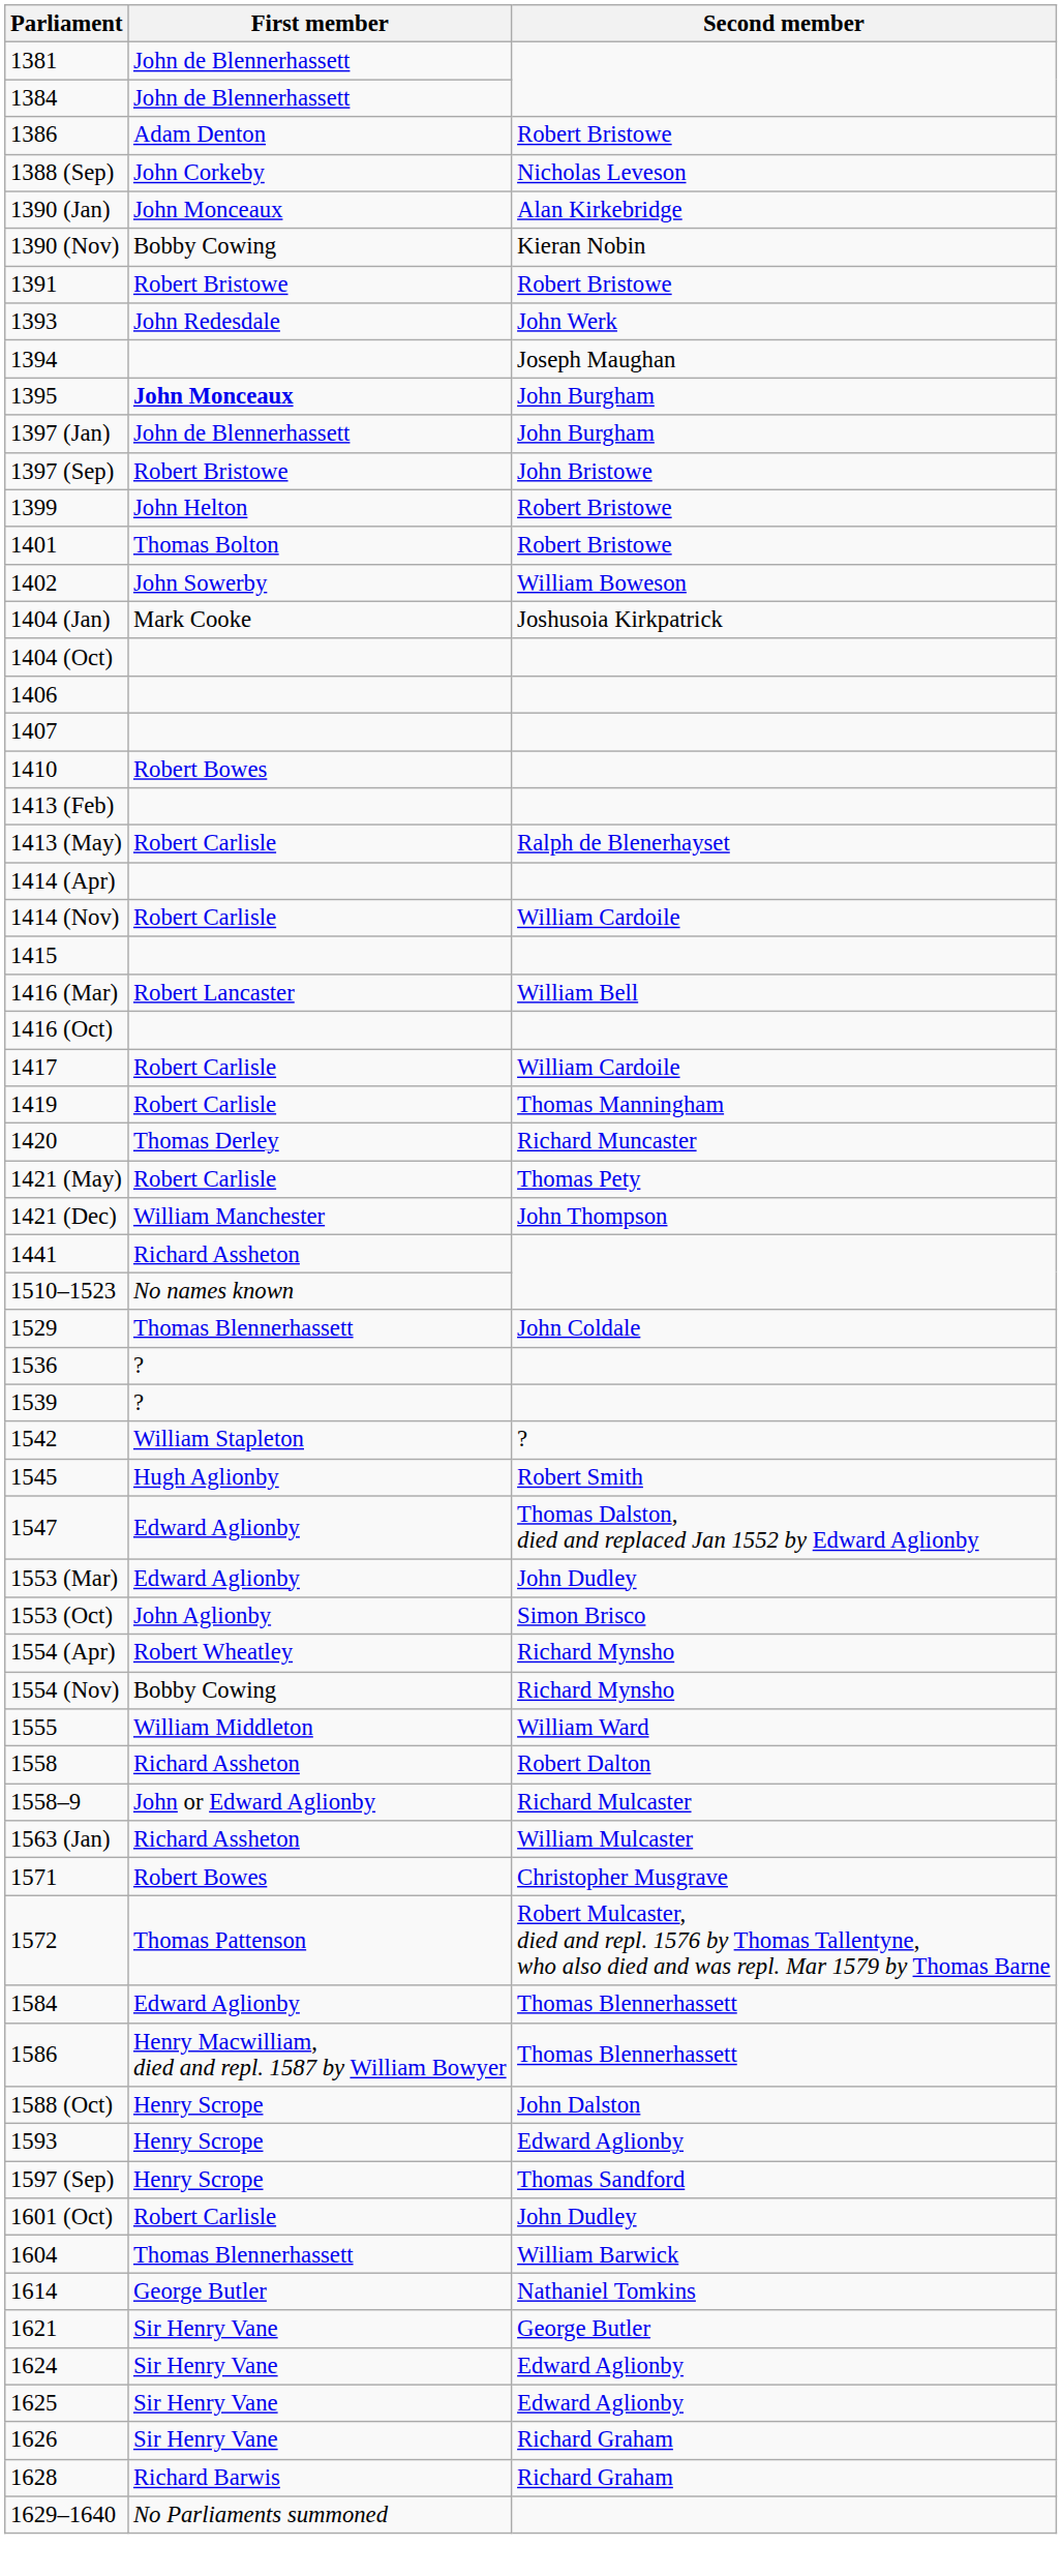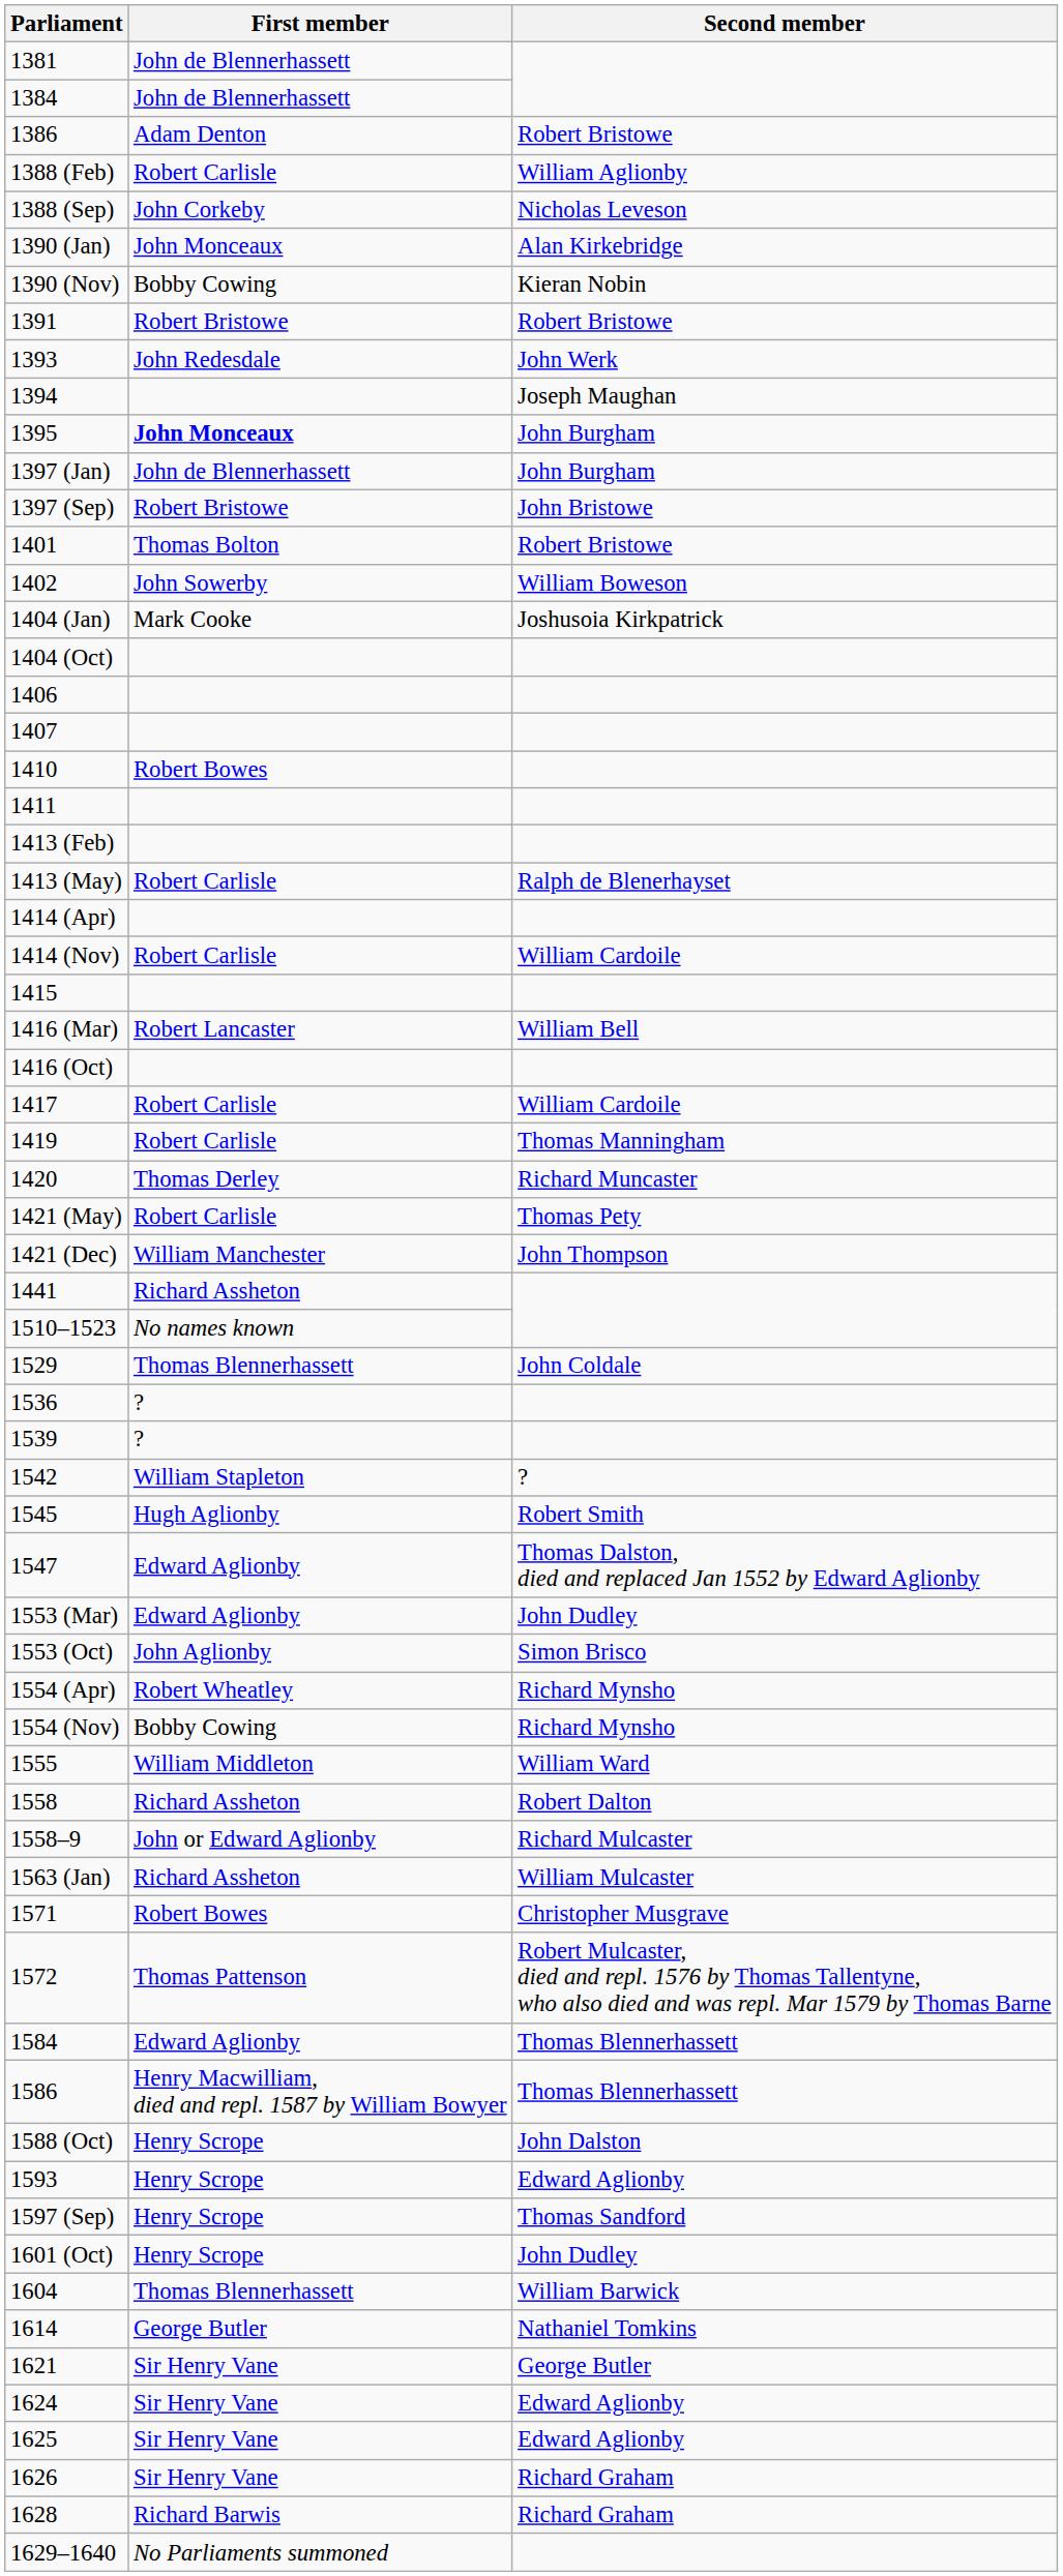 <table class="wikitable">
 <tr>
 <th>Parliament</th>
 <th>First member</th>
 <th>Second member</th>
 </tr>
 <tr>
 <td>1381</td>
 <td><a href='#'>John de Blennerhassett</a></td>
 </tr>
 <tr>
 <td>1384</td>
 <td><a href='#'>John de Blennerhassett</a></td>
 </tr>
 <tr>
 <td>1386</td>
 <td><a href='#'>Adam Denton</a></td>
 <td><a href='#'>Robert Bristowe</a></td>
+</tr>
+<tr>
+<td>1388 (Feb)</td>
+<td><a href='#'>Robert Carlisle</a></td>
+<td><a href='#'>William Aglionby</a></td>
 </tr>
 <tr>
 <td>1388 (Sep)</td>
 <td><a href='#'>John Corkeby</a></td>
 <td><a href='#'>Nicholas Leveson</a></td>
 </tr>
 <tr>
 <td>1390 (Jan)</td>
 <td><a href='#'>John Monceaux</a></td>
 <td><a href='#'>Alan Kirkebridge</a></td>
 </tr>
 <tr>
 <td>1390 (Nov)</td>
 <td>Bobby Cowing</td>
 <td>Kieran Nobin</td>
 </tr>
 <tr>
 <td>1391</td>
 <td><a href='#'>Robert Bristowe</a></td>
 <td><a href='#'>Robert Bristowe</a></td>
 </tr>
 <tr>
 <td>1393</td>
 <td><a href='#'>John Redesdale</a></td>
 <td><a href='#'>John Werk</a></td>
 </tr>
 <tr>
 <td>1394</td>
 <td></td>
 <td>Joseph Maughan</td>
 </tr>
 <tr>
 <td>1395</td>
 <td><strong><a href='#'>John Monceaux</a></strong></td>
 <td><a href='#'>John Burgham</a></td>
 </tr>
 <tr>
 <td>1397 (Jan)</td>
 <td><a href='#'>John de Blennerhassett</a></td>
 <td><a href='#'>John Burgham</a></td>
 </tr>
 <tr>
 <td>1397 (Sep)</td>
 <td><a href='#'>Robert Bristowe</a></td>
 <td><a href='#'>John Bristowe</a></td>
 </tr>
 <tr>
-<td>1399</td>
-<td><a href='#'>John Helton</a></td>
-<td><a href='#'>Robert Bristowe</a></td>
-</tr>
-<tr>
 <td>1401</td>
 <td><a href='#'>Thomas Bolton</a></td>
 <td><a href='#'>Robert Bristowe</a></td>
 </tr>
 <tr>
 <td>1402</td>
 <td><a href='#'>John Sowerby</a></td>
 <td><a href='#'>William Boweson</a></td>
 </tr>
 <tr>
 <td>1404 (Jan)</td>
 <td>Mark Cooke</td>
 <td>Joshusoia Kirkpatrick</td>
 </tr>
 <tr>
 <td>1404 (Oct)</td>
 <td></td>
 <td></td>
 </tr>
 <tr>
 <td>1406</td>
 <td></td>
 <td></td>
 </tr>
 <tr>
 <td>1407</td>
 <td></td>
 </tr>
 <tr>
 <td>1410</td>
 <td><a href='#'>Robert Bowes</a></td>
+<td></td>
+</tr>
+<tr>
+<td>1411</td>
+<td></td>
 <td></td>
 </tr>
 <tr>
 <td>1413 (Feb)</td>
 <td></td>
 </tr>
 <tr>
 <td>1413 (May)</td>
 <td><a href='#'>Robert Carlisle</a></td>
 <td><a href='#'>Ralph de Blenerhayset</a></td>
 </tr>
 <tr>
 <td>1414 (Apr)</td>
 <td></td>
 </tr>
 <tr>
 <td>1414 (Nov)</td>
 <td><a href='#'>Robert Carlisle</a></td>
 <td><a href='#'>William Cardoile</a></td>
 </tr>
 <tr>
 <td>1415</td>
 <td></td>
 </tr>
 <tr>
 <td>1416 (Mar)</td>
 <td><a href='#'>Robert Lancaster</a></td>
 <td><a href='#'>William Bell</a></td>
 </tr>
 <tr>
 <td>1416 (Oct)</td>
 <td></td>
 </tr>
 <tr>
 <td>1417</td>
 <td><a href='#'>Robert Carlisle</a></td>
 <td><a href='#'>William Cardoile</a></td>
 </tr>
 <tr>
 <td>1419</td>
 <td><a href='#'>Robert Carlisle</a></td>
 <td><a href='#'>Thomas Manningham</a></td>
 </tr>
 <tr>
 <td>1420</td>
 <td><a href='#'>Thomas Derley</a></td>
 <td><a href='#'>Richard Muncaster</a></td>
 </tr>
 <tr>
 <td>1421 (May)</td>
 <td><a href='#'>Robert Carlisle</a></td>
 <td><a href='#'>Thomas Pety</a></td>
 </tr>
 <tr>
 <td>1421 (Dec)</td>
 <td><a href='#'>William Manchester</a></td>
 <td><a href='#'>John Thompson</a></td>
 </tr>
 <tr>
 <td>1441</td>
 <td><a href='#'>Richard Assheton</a></td>
 </tr>
 <tr>
 <td>1510–1523</td>
 <td><em>No names known</em></td>
 </tr>
 <tr>
 <td>1529</td>
 <td><a href='#'>Thomas Blennerhassett</a></td>
 <td><a href='#'>John Coldale</a></td>
 </tr>
 <tr>
 <td>1536</td>
 <td>?</td>
 <td></td>
 </tr>
 <tr>
 <td>1539</td>
 <td>?</td>
 <td></td>
 </tr>
 <tr>
 <td>1542</td>
 <td><a href='#'>William Stapleton</a></td>
 <td>?</td>
 </tr>
 <tr>
 <td>1545</td>
 <td><a href='#'>Hugh Aglionby</a></td>
 <td><a href='#'>Robert Smith</a></td>
 </tr>
 <tr>
 <td>1547</td>
 <td><a href='#'>Edward Aglionby</a></td>
 <td><a href='#'>Thomas Dalston</a>, <br> <em>died and replaced Jan 1552 by</em> <a href='#'>Edward Aglionby</a></td>
 </tr>
 <tr>
 <td>1553 (Mar)</td>
 <td><a href='#'>Edward Aglionby</a></td>
 <td><a href='#'>John Dudley</a></td>
 </tr>
 <tr>
 <td>1553 (Oct)</td>
 <td><a href='#'>John Aglionby</a></td>
 <td><a href='#'>Simon Brisco</a></td>
 </tr>
 <tr>
 <td>1554 (Apr)</td>
 <td><a href='#'>Robert Wheatley</a></td>
 <td><a href='#'>Richard Mynsho</a></td>
 </tr>
 <tr>
 <td>1554 (Nov)</td>
 <td>Bobby Cowing</td>
 <td><a href='#'>Richard Mynsho</a></td>
 </tr>
 <tr>
 <td>1555</td>
 <td><a href='#'>William Middleton</a></td>
 <td><a href='#'>William Ward</a></td>
 </tr>
 <tr>
 <td>1558</td>
 <td><a href='#'>Richard Assheton</a></td>
 <td><a href='#'>Robert Dalton</a></td>
 </tr>
 <tr>
 <td>1558–9</td>
 <td><a href='#'>John</a> or <a href='#'>Edward Aglionby</a></td>
 <td><a href='#'>Richard Mulcaster</a></td>
 </tr>
 <tr>
 <td>1563 (Jan)</td>
 <td><a href='#'>Richard Assheton</a></td>
 <td><a href='#'>William Mulcaster</a></td>
 </tr>
 <tr>
 <td>1571</td>
 <td><a href='#'>Robert Bowes</a></td>
 <td><a href='#'>Christopher Musgrave</a></td>
 </tr>
 <tr>
 <td>1572</td>
 <td><a href='#'>Thomas Pattenson</a></td>
 <td><a href='#'>Robert Mulcaster</a>, <br> <em>died and repl. 1576 by</em> <a href='#'>Thomas Tallentyne</a>, <br> <em>who also died and was repl. Mar 1579 by</em> <a href='#'>Thomas Barne</a></td>
 </tr>
 <tr>
 <td>1584</td>
 <td><a href='#'>Edward Aglionby</a></td>
 <td><a href='#'>Thomas Blennerhassett</a></td>
 </tr>
 <tr>
 <td>1586</td>
 <td><a href='#'>Henry Macwilliam</a>, <br> <em>died and repl. 1587 by</em> <a href='#'>William Bowyer</a></td>
 <td><a href='#'>Thomas Blennerhassett</a></td>
 </tr>
 <tr>
 <td>1588 (Oct)</td>
 <td><a href='#'>Henry Scrope</a></td>
 <td><a href='#'>John Dalston</a></td>
 </tr>
 <tr>
 <td>1593</td>
 <td><a href='#'>Henry Scrope</a></td>
 <td><a href='#'>Edward Aglionby</a></td>
 </tr>
 <tr>
 <td>1597 (Sep)</td>
 <td><a href='#'>Henry Scrope</a></td>
 <td><a href='#'>Thomas Sandford</a></td>
 </tr>
 <tr>
 <td>1601 (Oct)</td>
-<td><a href='#'>Robert Carlisle</a></td>
+<td><a href='#'>Henry Scrope</a></td>
 <td><a href='#'>John Dudley</a></td>
 </tr>
 <tr>
 <td>1604</td>
 <td><a href='#'>Thomas Blennerhassett</a></td>
 <td><a href='#'>William Barwick</a></td>
 </tr>
 <tr>
 <td>1614</td>
 <td><a href='#'>George Butler</a></td>
 <td><a href='#'>Nathaniel Tomkins</a></td>
 </tr>
 <tr>
 <td>1621</td>
 <td><a href='#'>Sir Henry Vane</a></td>
 <td><a href='#'>George Butler</a></td>
 </tr>
 <tr>
 <td>1624</td>
 <td><a href='#'>Sir Henry Vane</a></td>
 <td><a href='#'>Edward Aglionby</a></td>
 </tr>
 <tr>
 <td>1625</td>
 <td><a href='#'>Sir Henry Vane</a></td>
 <td><a href='#'>Edward Aglionby</a></td>
 </tr>
 <tr>
 <td>1626</td>
 <td><a href='#'>Sir Henry Vane</a></td>
 <td><a href='#'>Richard Graham</a></td>
 </tr>
 <tr>
 <td>1628</td>
 <td><a href='#'>Richard Barwis</a></td>
 <td><a href='#'>Richard Graham</a></td>
 </tr>
 <tr>
 <td>1629–1640</td>
 <td><em>No Parliaments summoned</em></td>
 </tr>
 </table>
